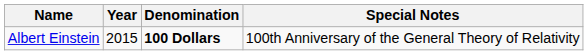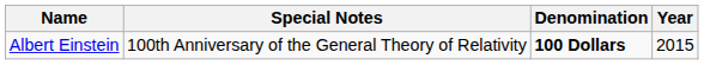 <table class="wikitable">
 <tr>
 <th>Name</th>
+<th>Special Notes</th>
+<th>Denomination</th>
 <th>Year</th>
-<th>Denomination</th>
-<th>Special Notes</th>
 </tr>
 <tr>
 <td><a href='#'>Albert Einstein</a></td>
+<td>100th Anniversary of the General Theory of Relativity</td>
+<td><strong>100 Dollars</strong></td>
 <td>2015</td>
-<td><strong>100 Dollars</strong></td>
-<td>100th Anniversary of the General Theory of Relativity</td>
 </tr>
 </table>
